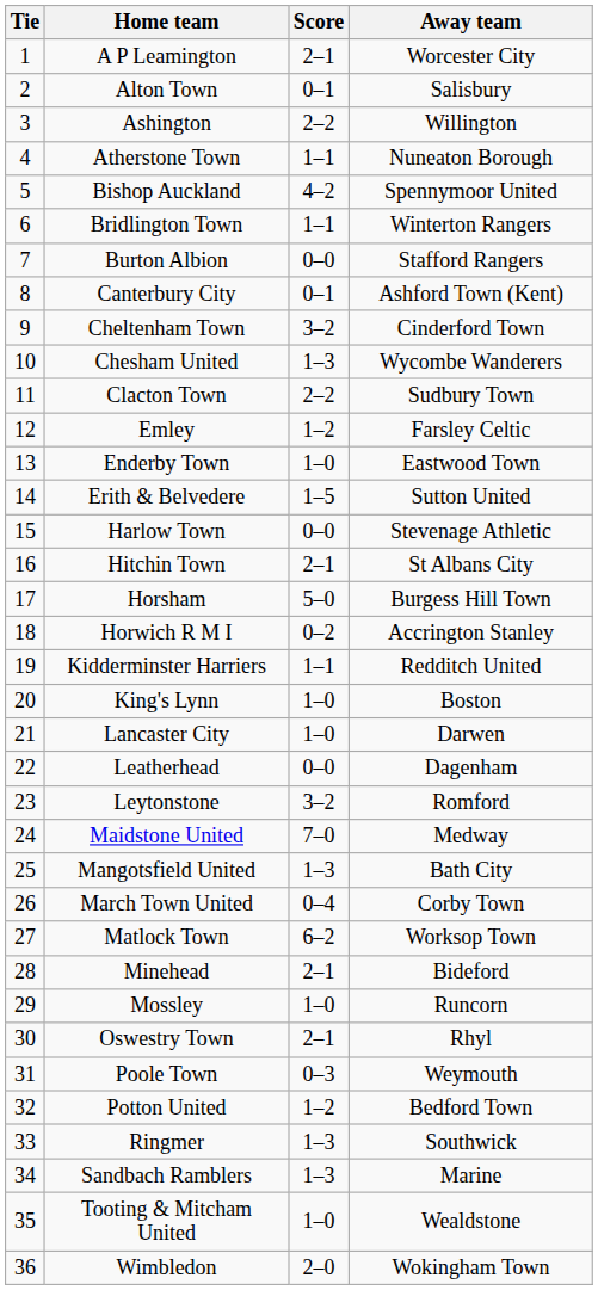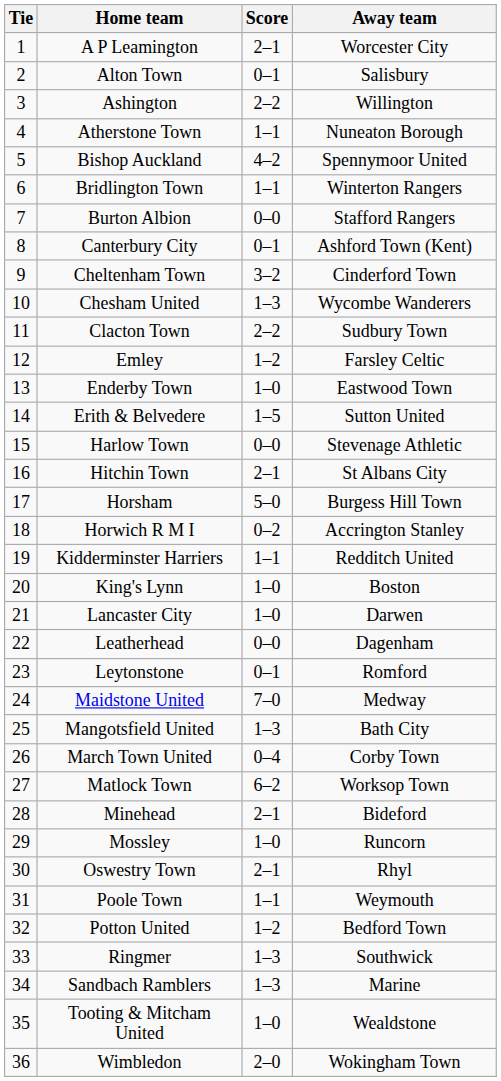 <table class="wikitable" style="text-align:center;">
 <tr>
 <th width=20>Tie</th>
 <th width=175>Home team</th>
 <th width=20>Score</th>
 <th width=175>Away team</th>
 </tr>
 <tr>
 <td>1</td>
 <td>A P Leamington</td>
 <td>2–1</td>
 <td>Worcester City</td>
 </tr>
 <tr>
 <td>2</td>
 <td>Alton Town</td>
 <td>0–1</td>
 <td>Salisbury</td>
 </tr>
 <tr>
 <td>3</td>
 <td>Ashington</td>
 <td>2–2</td>
 <td>Willington</td>
 </tr>
 <tr>
 <td>4</td>
 <td>Atherstone Town</td>
 <td>1–1</td>
 <td>Nuneaton Borough</td>
 </tr>
 <tr>
 <td>5</td>
 <td>Bishop Auckland</td>
 <td>4–2</td>
 <td>Spennymoor United</td>
 </tr>
 <tr>
 <td>6</td>
 <td>Bridlington Town</td>
 <td>1–1</td>
 <td>Winterton Rangers</td>
 </tr>
 <tr>
 <td>7</td>
 <td>Burton Albion</td>
 <td>0–0</td>
 <td>Stafford Rangers</td>
 </tr>
 <tr>
 <td>8</td>
 <td>Canterbury City</td>
 <td>0–1</td>
 <td>Ashford Town (Kent)</td>
 </tr>
 <tr>
 <td>9</td>
 <td>Cheltenham Town</td>
 <td>3–2</td>
 <td>Cinderford Town</td>
 </tr>
 <tr>
 <td>10</td>
 <td>Chesham United</td>
 <td>1–3</td>
 <td>Wycombe Wanderers</td>
 </tr>
 <tr>
 <td>11</td>
 <td>Clacton Town</td>
 <td>2–2</td>
 <td>Sudbury Town</td>
 </tr>
 <tr>
 <td>12</td>
 <td>Emley</td>
 <td>1–2</td>
 <td>Farsley Celtic</td>
 </tr>
 <tr>
 <td>13</td>
 <td>Enderby Town</td>
 <td>1–0</td>
 <td>Eastwood Town</td>
 </tr>
 <tr>
 <td>14</td>
 <td>Erith & Belvedere</td>
 <td>1–5</td>
 <td>Sutton United</td>
 </tr>
 <tr>
 <td>15</td>
 <td>Harlow Town</td>
 <td>0–0</td>
 <td>Stevenage Athletic</td>
 </tr>
 <tr>
 <td>16</td>
 <td>Hitchin Town</td>
 <td>2–1</td>
 <td>St Albans City</td>
 </tr>
 <tr>
 <td>17</td>
 <td>Horsham</td>
 <td>5–0</td>
 <td>Burgess Hill Town</td>
 </tr>
 <tr>
 <td>18</td>
 <td>Horwich R M I</td>
 <td>0–2</td>
 <td>Accrington Stanley</td>
 </tr>
 <tr>
 <td>19</td>
 <td>Kidderminster Harriers</td>
 <td>1–1</td>
 <td>Redditch United</td>
 </tr>
 <tr>
 <td>20</td>
 <td>King's Lynn</td>
 <td>1–0</td>
 <td>Boston</td>
 </tr>
 <tr>
 <td>21</td>
 <td>Lancaster City</td>
 <td>1–0</td>
 <td>Darwen</td>
 </tr>
 <tr>
 <td>22</td>
 <td>Leatherhead</td>
 <td>0–0</td>
 <td>Dagenham</td>
 </tr>
 <tr>
 <td>23</td>
 <td>Leytonstone</td>
-<td>3–2</td>
+<td>0–1</td>
 <td>Romford</td>
 </tr>
 <tr>
 <td>24</td>
 <td><a href='#'>Maidstone United</a></td>
 <td>7–0</td>
 <td>Medway</td>
 </tr>
 <tr>
 <td>25</td>
 <td>Mangotsfield United</td>
 <td>1–3</td>
 <td>Bath City</td>
 </tr>
 <tr>
 <td>26</td>
 <td>March Town United</td>
 <td>0–4</td>
 <td>Corby Town</td>
 </tr>
 <tr>
 <td>27</td>
 <td>Matlock Town</td>
 <td>6–2</td>
 <td>Worksop Town</td>
 </tr>
 <tr>
 <td>28</td>
 <td>Minehead</td>
 <td>2–1</td>
 <td>Bideford</td>
 </tr>
 <tr>
 <td>29</td>
 <td>Mossley</td>
 <td>1–0</td>
 <td>Runcorn</td>
 </tr>
 <tr>
 <td>30</td>
 <td>Oswestry Town</td>
 <td>2–1</td>
 <td>Rhyl</td>
 </tr>
 <tr>
 <td>31</td>
 <td>Poole Town</td>
-<td>0–3</td>
+<td>1–1</td>
 <td>Weymouth</td>
 </tr>
 <tr>
 <td>32</td>
 <td>Potton United</td>
 <td>1–2</td>
 <td>Bedford Town</td>
 </tr>
 <tr>
 <td>33</td>
 <td>Ringmer</td>
 <td>1–3</td>
 <td>Southwick</td>
 </tr>
 <tr>
 <td>34</td>
 <td>Sandbach Ramblers</td>
 <td>1–3</td>
 <td>Marine</td>
 </tr>
 <tr>
 <td>35</td>
 <td>Tooting & Mitcham United</td>
 <td>1–0</td>
 <td>Wealdstone</td>
 </tr>
 <tr>
 <td>36</td>
 <td>Wimbledon</td>
 <td>2–0</td>
 <td>Wokingham Town</td>
 </tr>
 </table>
